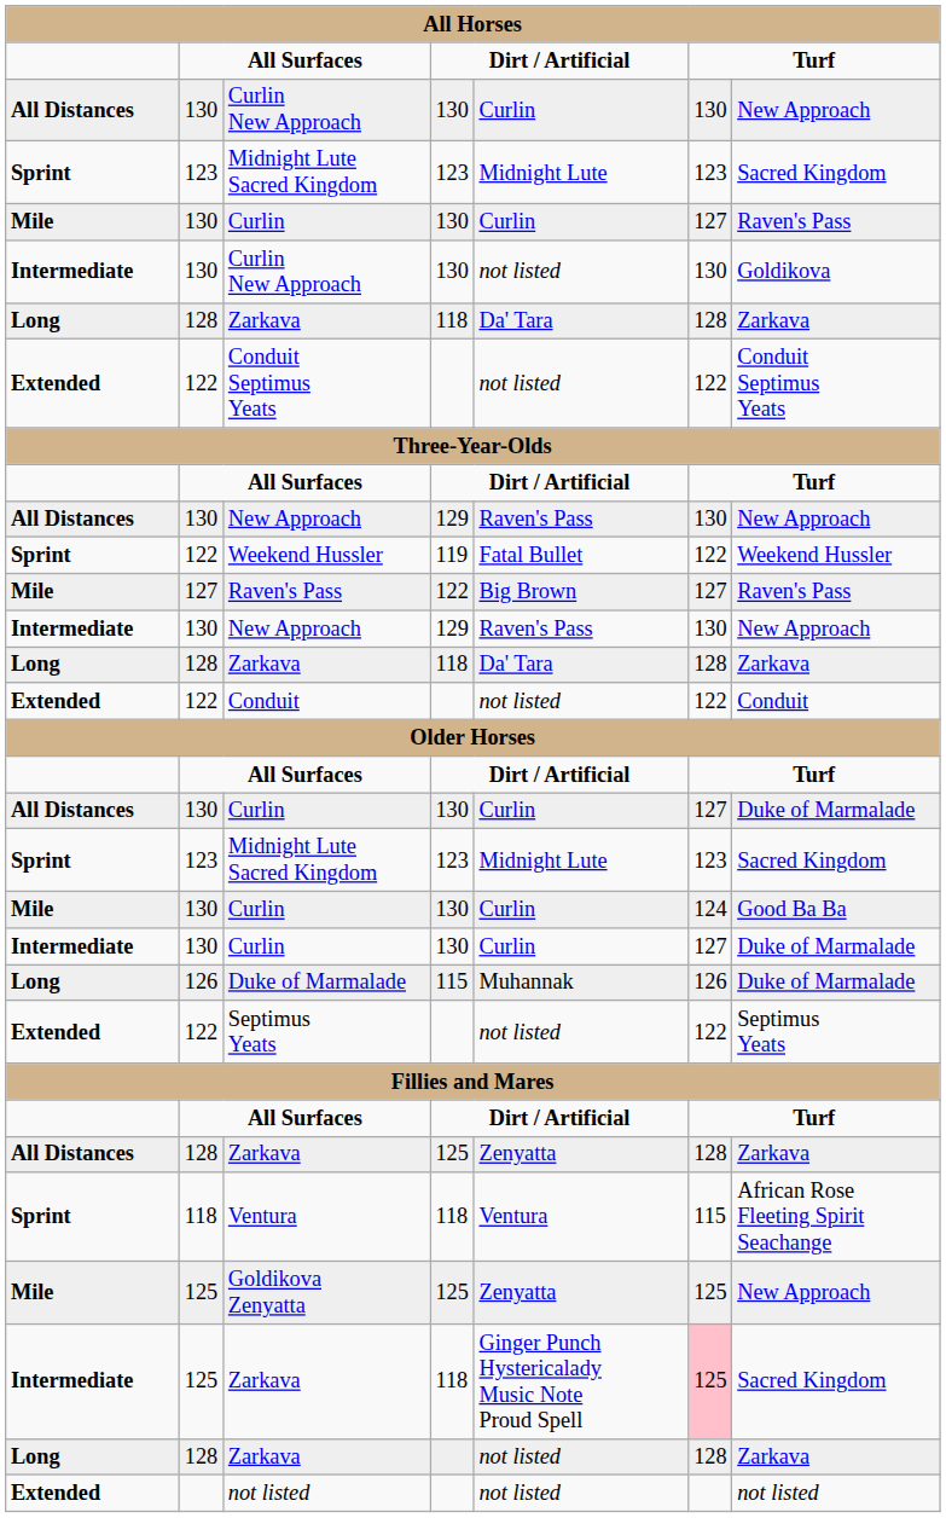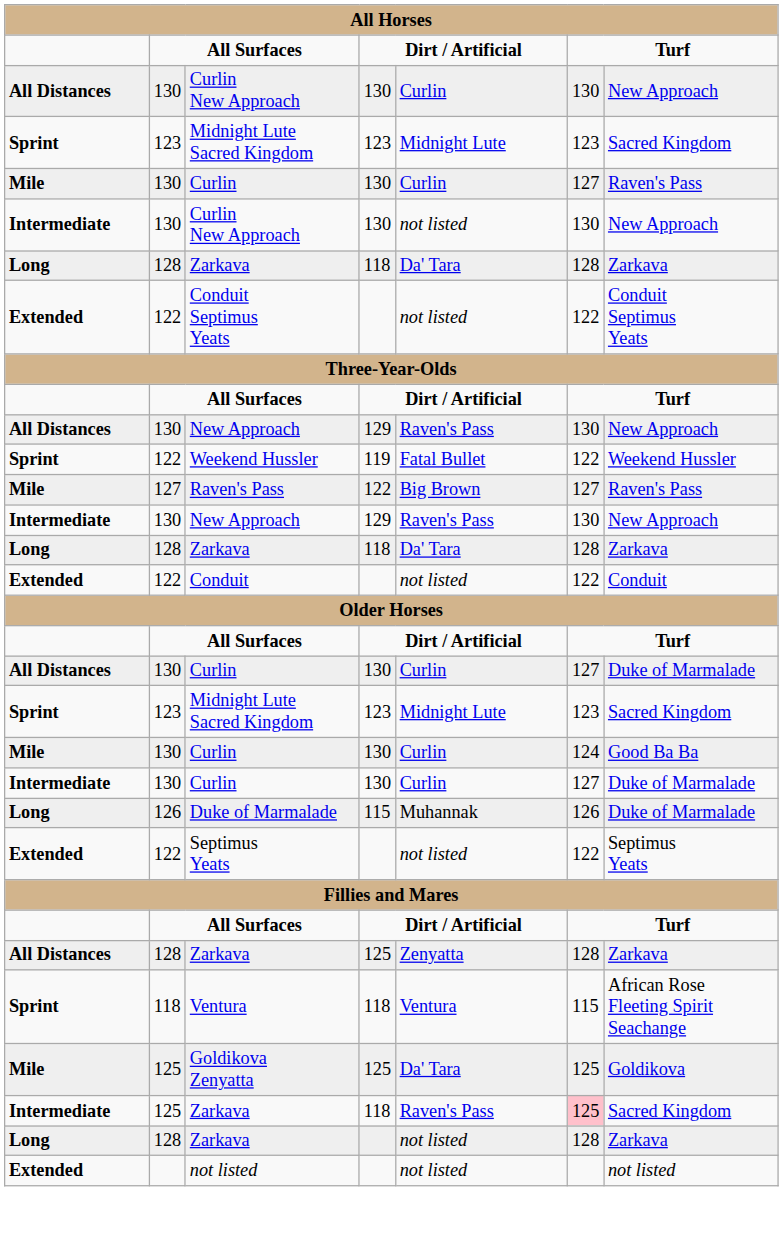 <table class="wikitable" style="font-size:90%">
 <tr align=center>
 <td bgcolor=#D2B48C colspan=7><strong>All Horses</strong></td>
 </tr>
 <tr align=center>
 <td></td>
 <td colspan=2><strong>All Surfaces</strong></td>
 <td colspan=2><strong>Dirt / Artificial</strong></td>
 <td colspan=2><strong>Turf</strong></td>
 </tr>
 <tr bgcolor=#EFEFEF>
 <td width="120px"><strong>All Distances</strong></td>
 <td>130</td>
 <td width="160px"><a href='#'>Curlin</a><br><a href='#'>New Approach</a></td>
 <td>130</td>
 <td width="160px"><a href='#'>Curlin</a></td>
 <td>130</td>
 <td width="160px"><a href='#'>New Approach</a></td>
 </tr>
 <tr>
 <td><strong>Sprint</strong></td>
 <td>123</td>
 <td><a href='#'>Midnight Lute</a><br><a href='#'>Sacred Kingdom</a></td>
 <td>123</td>
 <td><a href='#'>Midnight Lute</a></td>
 <td>123</td>
 <td><a href='#'>Sacred Kingdom</a></td>
 </tr>
 <tr bgcolor="#EFEFEF">
 <td><strong>Mile</strong></td>
 <td>130</td>
 <td><a href='#'>Curlin</a></td>
 <td>130</td>
 <td><a href='#'>Curlin</a></td>
 <td>127</td>
 <td><a href='#'>Raven's Pass</a></td>
 </tr>
 <tr>
 <td><strong>Intermediate</strong></td>
 <td>130</td>
 <td><a href='#'>Curlin</a><br><a href='#'>New Approach</a></td>
 <td>130</td>
 <td><em>not listed</em></td>
 <td>130</td>
-<td><a href='#'>Goldikova</a></td>
+<td><a href='#'>New Approach</a></td>
 </tr>
 <tr bgcolor="#EFEFEF">
 <td><strong>Long</strong></td>
 <td>128</td>
 <td><a href='#'>Zarkava</a></td>
 <td>118</td>
 <td><a href='#'>Da' Tara</a></td>
 <td>128</td>
 <td><a href='#'>Zarkava</a></td>
 </tr>
 <tr>
 <td><strong>Extended</strong></td>
 <td>122</td>
 <td><a href='#'>Conduit</a><br><a href='#'>Septimus</a><br><a href='#'>Yeats</a></td>
 <td></td>
 <td><em>not listed</em></td>
 <td>122</td>
 <td><a href='#'>Conduit</a><br><a href='#'>Septimus</a><br><a href='#'>Yeats</a></td>
 </tr>
 <tr align=center>
 <td bgcolor=#D2B48C colspan=7><strong>Three-Year-Olds</strong></td>
 </tr>
 <tr align=center>
 <td></td>
 <td colspan=2><strong>All Surfaces</strong></td>
 <td colspan=2><strong>Dirt / Artificial</strong></td>
 <td colspan=2><strong>Turf</strong></td>
 </tr>
 <tr bgcolor=#EFEFEF>
 <td><strong>All Distances</strong></td>
 <td>130</td>
 <td><a href='#'>New Approach</a></td>
 <td>129</td>
 <td><a href='#'>Raven's Pass</a></td>
 <td>130</td>
 <td><a href='#'>New Approach</a></td>
 </tr>
 <tr>
 <td><strong>Sprint</strong></td>
 <td>122</td>
 <td><a href='#'>Weekend Hussler</a></td>
 <td>119</td>
 <td><a href='#'>Fatal Bullet</a></td>
 <td>122</td>
 <td><a href='#'>Weekend Hussler</a></td>
 </tr>
 <tr bgcolor="#EFEFEF">
 <td><strong>Mile</strong></td>
 <td>127</td>
 <td><a href='#'>Raven's Pass</a></td>
 <td>122</td>
 <td><a href='#'>Big Brown</a></td>
 <td>127</td>
 <td><a href='#'>Raven's Pass</a></td>
 </tr>
 <tr>
 <td><strong>Intermediate</strong></td>
 <td>130</td>
 <td><a href='#'>New Approach</a></td>
 <td>129</td>
 <td><a href='#'>Raven's Pass</a></td>
 <td>130</td>
 <td><a href='#'>New Approach</a></td>
 </tr>
 <tr bgcolor="#EFEFEF">
 <td><strong>Long</strong></td>
 <td>128</td>
 <td><a href='#'>Zarkava</a></td>
 <td>118</td>
 <td><a href='#'>Da' Tara</a></td>
 <td>128</td>
 <td><a href='#'>Zarkava</a></td>
 </tr>
 <tr>
 <td><strong>Extended</strong></td>
 <td>122</td>
 <td><a href='#'>Conduit</a></td>
 <td></td>
 <td><em>not listed</em></td>
 <td>122</td>
 <td><a href='#'>Conduit</a></td>
 </tr>
 <tr align=center>
 <td bgcolor=#D2B48C colspan=7><strong>Older Horses</strong></td>
 </tr>
 <tr align=center>
 <td></td>
 <td colspan=2><strong>All Surfaces</strong></td>
 <td colspan=2><strong>Dirt / Artificial</strong></td>
 <td colspan=2><strong>Turf</strong></td>
 </tr>
 <tr bgcolor=#EFEFEF>
 <td><strong>All Distances</strong></td>
 <td>130</td>
 <td><a href='#'>Curlin</a></td>
 <td>130</td>
 <td><a href='#'>Curlin</a></td>
 <td>127</td>
 <td><a href='#'>Duke of Marmalade</a></td>
 </tr>
 <tr>
 <td><strong>Sprint</strong></td>
 <td>123</td>
 <td><a href='#'>Midnight Lute</a><br><a href='#'>Sacred Kingdom</a></td>
 <td>123</td>
 <td><a href='#'>Midnight Lute</a></td>
 <td>123</td>
 <td><a href='#'>Sacred Kingdom</a></td>
 </tr>
 <tr bgcolor=#EFEFEF>
 <td><strong>Mile</strong></td>
 <td>130</td>
 <td><a href='#'>Curlin</a></td>
 <td>130</td>
 <td><a href='#'>Curlin</a></td>
 <td>124</td>
 <td><a href='#'>Good Ba Ba</a></td>
 </tr>
 <tr>
 <td><strong>Intermediate</strong></td>
 <td>130</td>
 <td><a href='#'>Curlin</a></td>
 <td>130</td>
 <td><a href='#'>Curlin</a></td>
 <td>127</td>
 <td><a href='#'>Duke of Marmalade</a></td>
 </tr>
 <tr bgcolor=#EFEFEF>
 <td><strong>Long</strong></td>
 <td>126</td>
 <td><a href='#'>Duke of Marmalade</a></td>
 <td>115</td>
 <td>Muhannak</td>
 <td>126</td>
 <td><a href='#'>Duke of Marmalade</a></td>
 </tr>
 <tr>
 <td><strong>Extended</strong></td>
 <td>122</td>
 <td>Septimus<br><a href='#'>Yeats</a></td>
 <td></td>
 <td><em>not listed</em></td>
 <td>122</td>
 <td>Septimus<br><a href='#'>Yeats</a></td>
 </tr>
 <tr align=center>
 <td bgcolor=#D2B48C colspan=7><strong>Fillies and Mares</strong></td>
 </tr>
 <tr align=center>
 <td></td>
 <td colspan=2><strong>All Surfaces</strong></td>
 <td colspan=2><strong>Dirt / Artificial</strong></td>
 <td colspan=2><strong>Turf</strong></td>
 </tr>
 <tr bgcolor=#EFEFEF>
 <td><strong>All Distances</strong></td>
 <td>128</td>
 <td><a href='#'>Zarkava</a></td>
 <td>125</td>
 <td><a href='#'>Zenyatta</a></td>
 <td>128</td>
 <td><a href='#'>Zarkava</a></td>
 </tr>
 <tr>
 <td><strong>Sprint</strong></td>
 <td>118</td>
 <td><a href='#'>Ventura</a></td>
 <td>118</td>
 <td><a href='#'>Ventura</a></td>
 <td>115</td>
 <td>African Rose<br><a href='#'>Fleeting Spirit</a><br><a href='#'>Seachange</a></td>
 </tr>
 <tr bgcolor="#EFEFEF">
 <td><strong>Mile</strong></td>
 <td>125</td>
 <td><a href='#'>Goldikova</a><br><a href='#'>Zenyatta</a></td>
 <td>125</td>
-<td><a href='#'>Zenyatta</a></td>
+<td><a href='#'>Da' Tara</a></td>
 <td>125</td>
-<td><a href='#'>New Approach</a></td>
+<td><a href='#'>Goldikova</a></td>
 </tr>
 <tr>
 <td><strong>Intermediate</strong></td>
 <td>125</td>
 <td><a href='#'>Zarkava</a></td>
 <td>118</td>
-<td><a href='#'>Ginger Punch</a><br><a href='#'>Hystericalady</a><br><a href='#'>Music Note</a><br>Proud Spell</td>
+<td><a href='#'>Raven's Pass</a></td>
 <td style="background: pink;">125</td>
 <td><a href='#'>Sacred Kingdom</a></td>
 </tr>
 <tr bgcolor="#EFEFEF">
 <td><strong>Long</strong></td>
 <td>128</td>
 <td><a href='#'>Zarkava</a></td>
 <td></td>
 <td><em>not listed</em></td>
 <td>128</td>
 <td><a href='#'>Zarkava</a></td>
 </tr>
 <tr>
 <td><strong>Extended</strong></td>
 <td></td>
 <td><em>not listed</em></td>
 <td></td>
 <td><em>not listed</em></td>
 <td></td>
 <td><em>not listed</em></td>
 </tr>
 </table>
